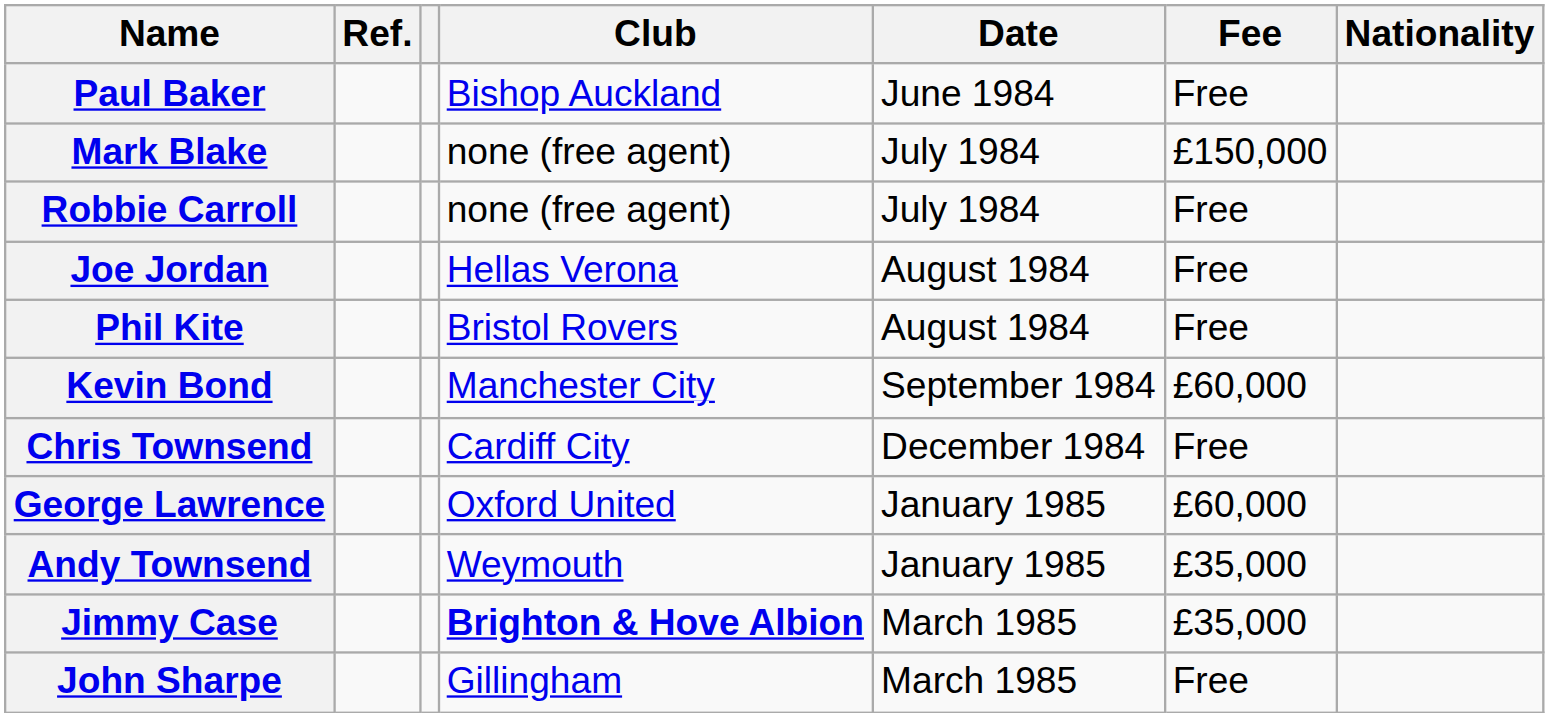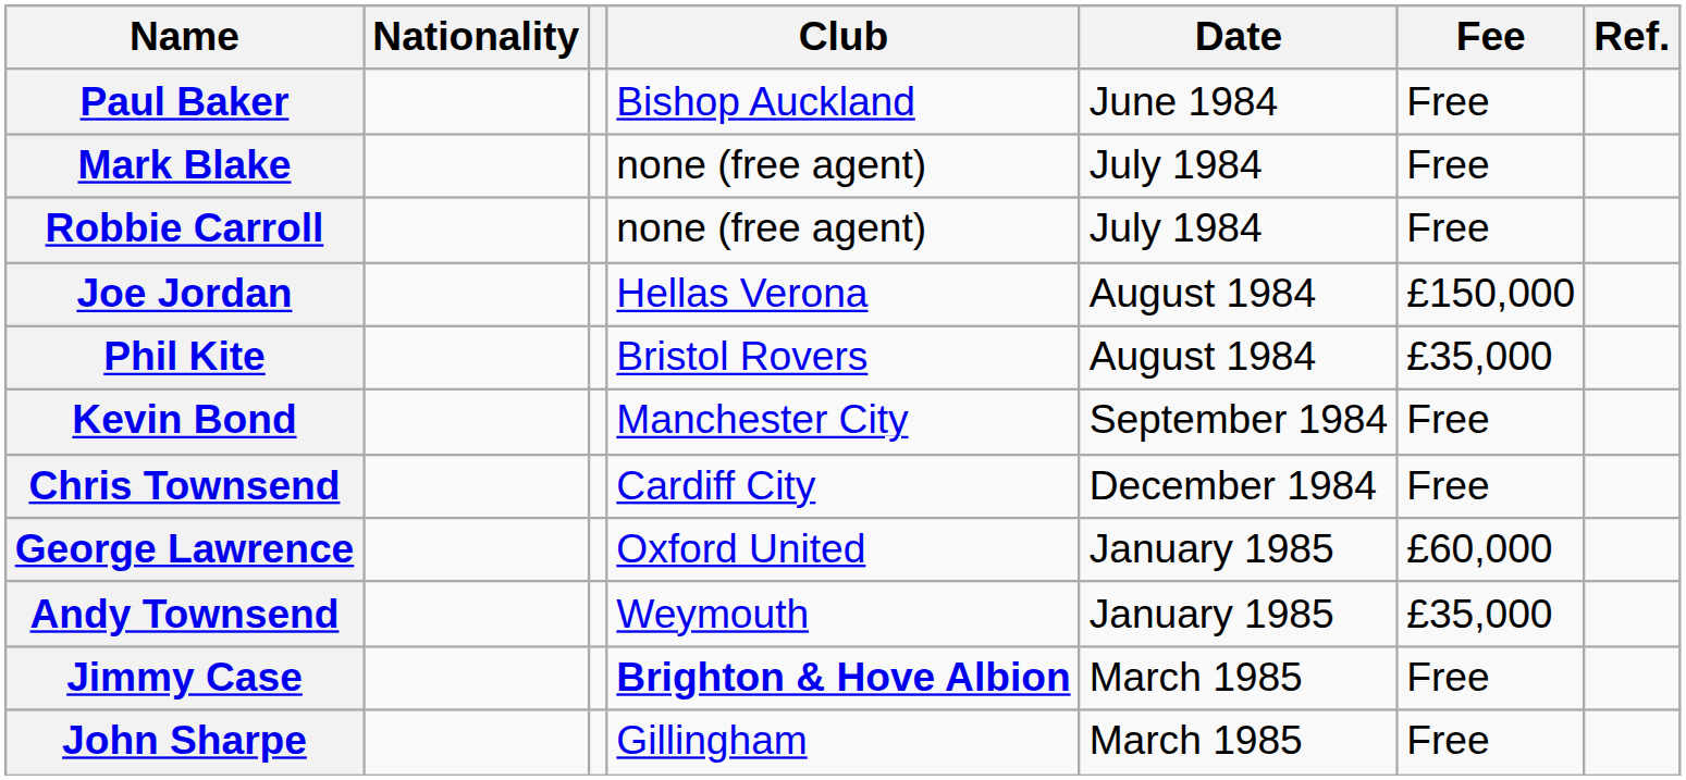 <table class="wikitable plainrowheaders">
 <tr>
 <th scope="col">Name</th>
-<th scope="col">Ref.</th>
+<th scope="col">Nationality</th>
 <th scope="col"></th>
 <th scope="col">Club</th>
 <th scope="col">Date</th>
 <th scope="col">Fee</th>
-<th scope="col">Nationality</th>
+<th scope="col">Ref.</th>
 </tr>
 <tr>
 <th scope="row"><a href='#'>Paul Baker</a></th>
-<td align="center"></td>
+<td></td>
 <td align="center"></td>
 <td> <a href='#'>Bishop Auckland</a></td>
 <td>June 1984</td>
 <td>Free</td>
-<td></td>
+<td align="center"></td>
 </tr>
 <tr>
 <th scope="row"><a href='#'>Mark Blake</a></th>
-<td align="center"></td>
-<td align="center"></td>
-<td>none (free agent)</td>
-<td>July 1984</td>
-<td>£150,000</td>
 <td></td>
-</tr>
-<tr>
-<th scope="row"><a href='#'>Robbie Carroll</a></th>
-<td align="center"></td>
 <td align="center"></td>
 <td>none (free agent)</td>
 <td>July 1984</td>
 <td>Free</td>
+<td align="center"></td>
+</tr>
+<tr>
+<th scope="row"><a href='#'>Robbie Carroll</a></th>
 <td></td>
+<td align="center"></td>
+<td>none (free agent)</td>
+<td>July 1984</td>
+<td>Free</td>
+<td align="center"></td>
 </tr>
 <tr>
 <th scope="row"><a href='#'>Joe Jordan</a></th>
-<td align="center"></td>
+<td></td>
 <td align="center"></td>
 <td> <a href='#'>Hellas Verona</a></td>
 <td>August 1984</td>
-<td>Free</td>
-<td></td>
+<td>£150,000</td>
+<td align="center"></td>
 </tr>
 <tr>
 <th scope="row"><a href='#'>Phil Kite</a></th>
-<td align="center"></td>
+<td></td>
 <td align="center"></td>
 <td> <a href='#'>Bristol Rovers</a></td>
 <td>August 1984</td>
-<td>Free</td>
-<td></td>
+<td>£35,000</td>
+<td align="center"></td>
 </tr>
 <tr>
 <th scope="row"><a href='#'>Kevin Bond</a></th>
-<td align="center"></td>
+<td></td>
 <td align="center"></td>
 <td> <a href='#'>Manchester City</a></td>
 <td>September 1984</td>
-<td>£60,000</td>
-<td></td>
+<td>Free</td>
+<td align="center"></td>
 </tr>
 <tr>
 <th scope="row"><a href='#'>Chris Townsend</a></th>
-<td align="center"></td>
+<td></td>
 <td align="center"></td>
 <td> <a href='#'>Cardiff City</a></td>
 <td>December 1984</td>
 <td>Free</td>
-<td></td>
+<td align="center"></td>
 </tr>
 <tr>
 <th scope="row"><a href='#'>George Lawrence</a></th>
-<td align="center"></td>
+<td></td>
 <td align="center"></td>
 <td> <a href='#'>Oxford United</a></td>
 <td>January 1985</td>
 <td>£60,000</td>
-<td></td>
+<td align="center"></td>
 </tr>
 <tr>
 <th scope="row"><a href='#'>Andy Townsend</a></th>
-<td align="center"></td>
+<td></td>
 <td align="center"></td>
 <td> <a href='#'>Weymouth</a></td>
 <td>January 1985</td>
 <td>£35,000</td>
-<td></td>
+<td align="center"></td>
 </tr>
 <tr>
 <th scope="row"><a href='#'>Jimmy Case</a></th>
-<td align="center"></td>
+<td></td>
 <td align="center"></td>
 <td><strong> <a href='#'>Brighton & Hove Albion</a></strong></td>
 <td>March 1985</td>
-<td>£35,000</td>
-<td></td>
+<td>Free</td>
+<td align="center"></td>
 </tr>
 <tr>
 <th scope="row"><a href='#'>John Sharpe</a></th>
-<td align="center"></td>
+<td></td>
 <td align="center"></td>
 <td> <a href='#'>Gillingham</a></td>
 <td>March 1985</td>
 <td>Free</td>
-<td></td>
+<td align="center"></td>
 </tr>
 </table>
